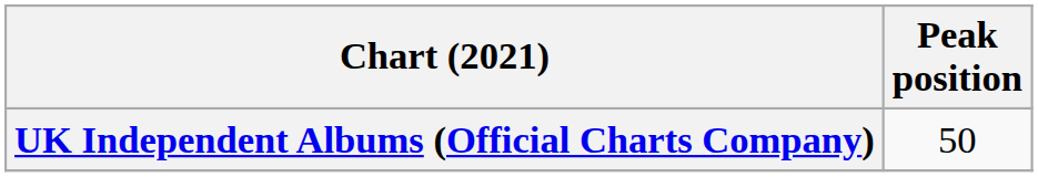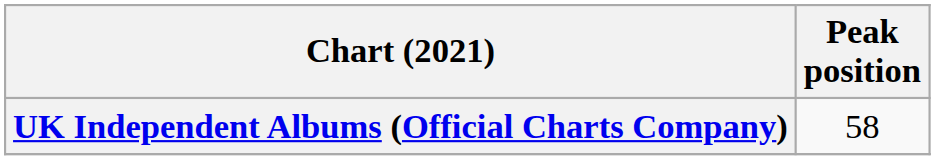 <table class="wikitable sortable plainrowheaders" style="text-align:center">
 <tr>
 <th scope="col">Chart (2021)</th>
 <th scope="col">Peak<br>position</th>
 </tr>
 <tr>
 <th scope="row"><a href='#'>UK Independent Albums</a> (<a href='#'>Official Charts Company</a>)</th>
-<td>50</td>
+<td>58</td>
 </tr>
 <tr>
 </tr>
 </table>
